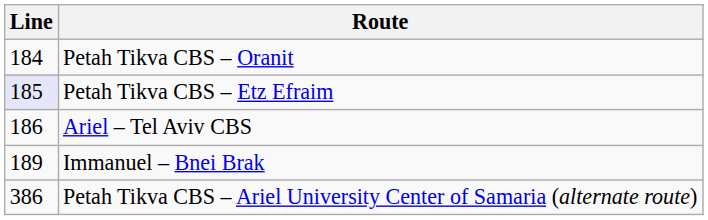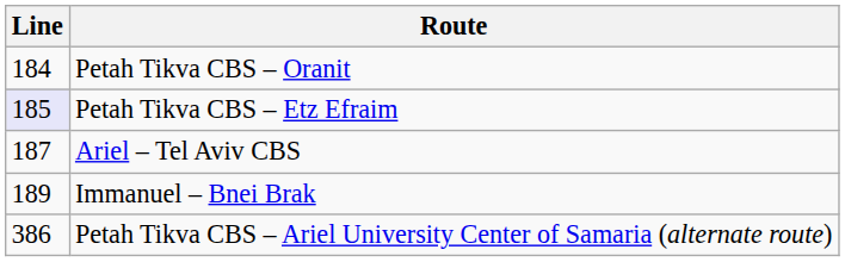 <table class="wikitable">
 <tr>
 <th>Line</th>
 <th>Route</th>
 </tr>
 <tr>
 <td>184</td>
 <td>Petah Tikva CBS – <a href='#'>Oranit</a></td>
 </tr>
 <tr>
 <td style="background: lavender;">185</td>
 <td>Petah Tikva CBS – <a href='#'>Etz Efraim</a></td>
 </tr>
 <tr>
-<td>186</td>
+<td>187</td>
 <td><a href='#'>Ariel</a> – Tel Aviv CBS</td>
 </tr>
 <tr>
 <td>189</td>
 <td>Immanuel – <a href='#'>Bnei Brak</a></td>
 </tr>
 <tr>
 <td>386</td>
 <td>Petah Tikva CBS – <a href='#'>Ariel University Center of Samaria</a> (<em>alternate route</em>)</td>
 </tr>
 </table>
